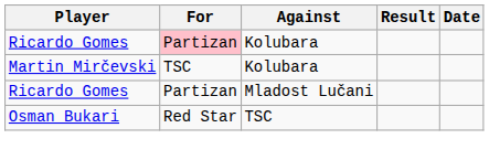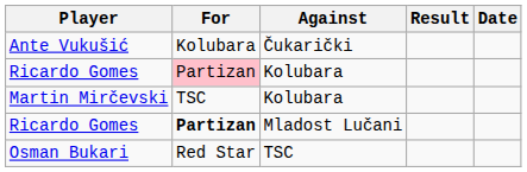 <table class="wikitable">
 <tr>
 <th>Player</th>
 <th>For</th>
 <th>Against</th>
 <th>Result</th>
 <th>Date</th>
+</tr>
+<tr>
+<td> <a href='#'>Ante Vukušić</a></td>
+<td>Kolubara</td>
+<td>Čukarički</td>
+<td style="text-align:center"></td>
+<td></td>
 </tr>
 <tr>
 <td> <a href='#'>Ricardo Gomes</a></td>
 <td style="background: pink;">Partizan</td>
 <td>Kolubara</td>
 <td style="text-align:center"></td>
 <td></td>
 </tr>
 <tr>
 <td> <a href='#'>Martin Mirčevski</a></td>
 <td>TSC</td>
 <td>Kolubara</td>
 <td style="text-align:center"></td>
 <td></td>
 </tr>
 <tr>
 <td> <a href='#'>Ricardo Gomes</a></td>
-<td>Partizan</td>
+<td><strong>Partizan</strong></td>
 <td>Mladost Lučani</td>
 <td style="text-align:center"></td>
 <td></td>
 </tr>
 <tr>
 <td> <a href='#'>Osman Bukari</a></td>
 <td>Red Star</td>
 <td>TSC</td>
 <td style="text-align:center"></td>
 <td></td>
 </tr>
 </table>
